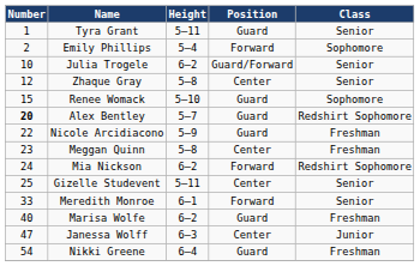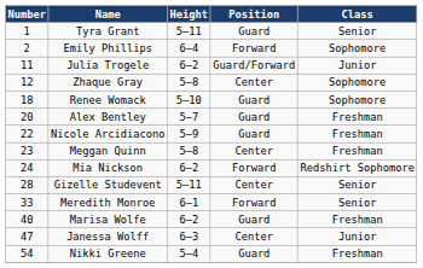 <table class="wikitable" style="text-align:center">
 <tr>
 <th style=" background:#1C3C6B;color:#FFFFFF;">Number</th>
 <th style=" background:#1C3C6B;color:#FFFFFF;">Name</th>
 <th style=" background:#1C3C6B;color:#FFFFFF;">Height</th>
 <th style=" background:#1C3C6B;color:#FFFFFF;">Position</th>
 <th style=" background:#1C3C6B;color:#FFFFFF;">Class</th>
 </tr>
 <tr>
 <td>1</td>
 <td>Tyra Grant</td>
 <td>5–11</td>
 <td>Guard</td>
 <td>Senior</td>
 </tr>
 <tr>
 <td>2</td>
 <td>Emily Phillips</td>
-<td>5–4</td>
+<td>6–4</td>
 <td>Forward</td>
 <td>Sophomore</td>
 </tr>
 <tr>
-<td>10</td>
+<td>11</td>
 <td>Julia Trogele</td>
 <td>6–2</td>
 <td>Guard/Forward</td>
-<td>Senior</td>
+<td>Junior</td>
 </tr>
 <tr>
 <td>12</td>
 <td>Zhaque Gray</td>
 <td>5–8</td>
 <td>Center</td>
-<td>Senior</td>
+<td>Sophomore</td>
 </tr>
 <tr>
-<td>15</td>
+<td>18</td>
 <td>Renee Womack</td>
 <td>5–10</td>
 <td>Guard</td>
 <td>Sophomore</td>
 </tr>
 <tr>
-<td><strong>20</strong></td>
+<td>20</td>
 <td>Alex Bentley</td>
 <td>5–7</td>
 <td>Guard</td>
-<td>Redshirt Sophomore</td>
+<td>Freshman</td>
 </tr>
 <tr>
 <td>22</td>
 <td>Nicole Arcidiacono</td>
 <td>5–9</td>
 <td>Guard</td>
 <td>Freshman</td>
 </tr>
 <tr>
 <td>23</td>
 <td>Meggan Quinn</td>
 <td>5–8</td>
 <td>Center</td>
 <td>Freshman</td>
 </tr>
 <tr>
 <td>24</td>
 <td>Mia Nickson</td>
 <td>6–2</td>
 <td>Forward</td>
 <td>Redshirt Sophomore</td>
 </tr>
 <tr>
-<td>25</td>
+<td>28</td>
 <td>Gizelle Studevent</td>
 <td>5–11</td>
 <td>Center</td>
 <td>Senior</td>
 </tr>
 <tr>
 <td>33</td>
 <td>Meredith Monroe</td>
 <td>6–1</td>
 <td>Forward</td>
 <td>Senior</td>
 </tr>
 <tr>
 <td>40</td>
 <td>Marisa Wolfe</td>
 <td>6–2</td>
 <td>Guard</td>
 <td>Freshman</td>
 </tr>
 <tr>
 <td>47</td>
 <td>Janessa Wolff</td>
 <td>6–3</td>
 <td>Center</td>
 <td>Junior</td>
 </tr>
 <tr>
 <td>54</td>
 <td>Nikki Greene</td>
-<td>6–4</td>
+<td>5–4</td>
 <td>Guard</td>
 <td>Freshman</td>
 </tr>
 <tr>
 </tr>
 </table>
